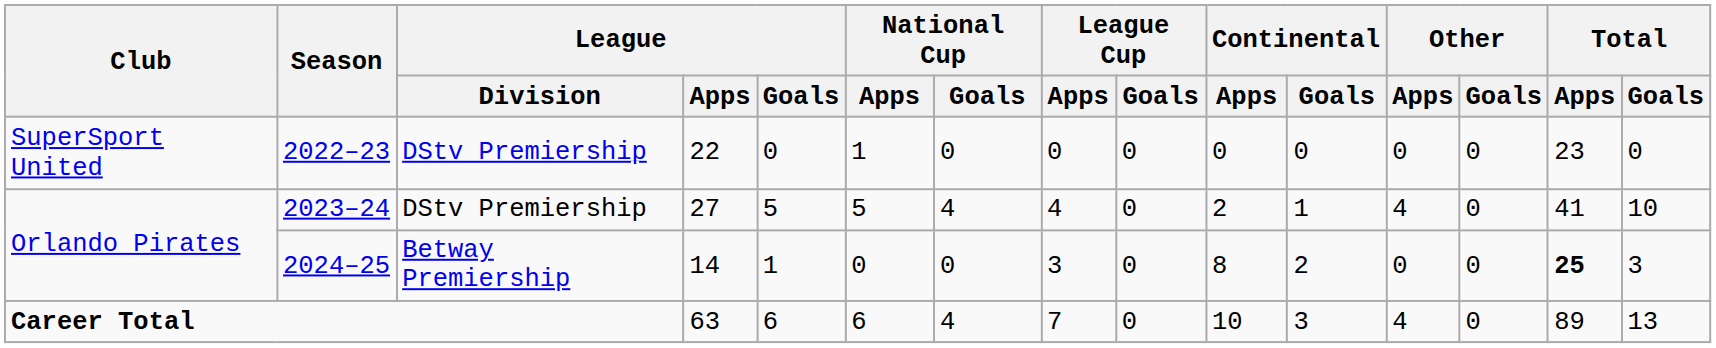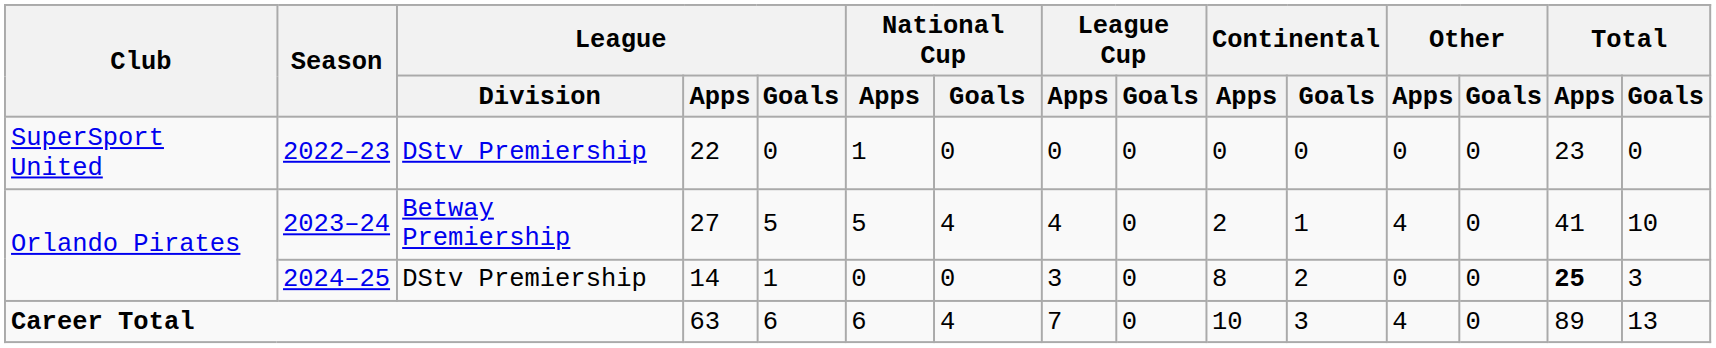 <table class="wikitable">
 <tr>
 <th rowspan="2">Club</th>
 <th rowspan="2">Season</th>
 <th colspan="3">League</th>
 <th colspan="2">National Cup</th>
 <th colspan="2">League Cup</th>
 <th colspan="2">Continental</th>
 <th colspan="2">Other</th>
 <th colspan="2">Total</th>
 </tr>
 <tr>
 <th>Division</th>
 <th>Apps</th>
 <th>Goals</th>
 <th>Apps</th>
 <th>Goals</th>
 <th>Apps</th>
 <th>Goals</th>
 <th>Apps</th>
 <th>Goals</th>
 <th>Apps</th>
 <th>Goals</th>
 <th>Apps</th>
 <th>Goals</th>
 </tr>
 <tr>
 <td><a href='#'>SuperSport United</a></td>
 <td><a href='#'>2022–23</a></td>
 <td><a href='#'>DStv Premiership</a></td>
 <td>22</td>
 <td>0</td>
 <td>1</td>
 <td>0</td>
 <td>0</td>
 <td>0</td>
 <td>0</td>
 <td>0</td>
 <td>0</td>
 <td>0</td>
 <td>23</td>
 <td>0</td>
 </tr>
 <tr>
 <td rowspan="2"><a href='#'>Orlando Pirates</a></td>
 <td><a href='#'>2023–24</a></td>
-<td>DStv Premiership</td>
+<td><a href='#'>Betway Premiership</a></td>
 <td>27</td>
 <td>5</td>
 <td>5</td>
 <td>4</td>
 <td>4</td>
 <td>0</td>
 <td>2</td>
 <td>1</td>
 <td>4</td>
 <td>0</td>
 <td>41</td>
 <td>10</td>
 </tr>
 <tr>
 <td><a href='#'>2024–25</a></td>
-<td><a href='#'>Betway Premiership</a></td>
+<td>DStv Premiership</td>
 <td>14</td>
 <td>1</td>
 <td>0</td>
 <td>0</td>
 <td>3</td>
 <td>0</td>
 <td>8</td>
 <td>2</td>
 <td>0</td>
 <td>0</td>
 <td><strong>25</strong></td>
 <td>3</td>
 </tr>
 <tr>
 <td colspan="3"><strong>Career Total</strong></td>
 <td>63</td>
 <td>6</td>
 <td>6</td>
 <td>4</td>
 <td>7</td>
 <td>0</td>
 <td>10</td>
 <td>3</td>
 <td>4</td>
 <td>0</td>
 <td>89</td>
 <td>13</td>
 </tr>
 </table>
